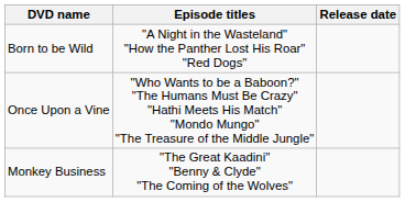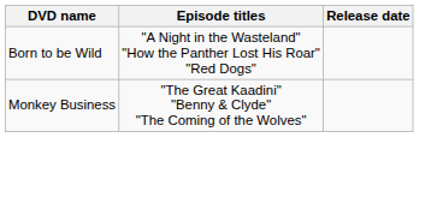 <table class="wikitable">
 <tr>
 <th>DVD name</th>
 <th>Episode titles</th>
 <th>Release date</th>
 </tr>
 <tr>
 <td>Born to be Wild</td>
 <td style="text-align:center;">"A Night in the Wasteland"<br>"How the Panther Lost His Roar"<br>"Red Dogs"</td>
 <td></td>
 </tr>
 <tr>
-<td>Once Upon a Vine</td>
-<td style="text-align:center;">"Who Wants to be a Baboon?"<br>"The Humans Must Be Crazy"<br>"Hathi Meets His Match"<br>"Mondo Mungo"<br>"The Treasure of the Middle Jungle"</td>
-<td></td>
-</tr>
-<tr>
 <td>Monkey Business</td>
 <td style="text-align:center;">"The Great Kaadini"<br>"Benny & Clyde"<br>"The Coming of the Wolves"</td>
 <td></td>
 </tr>
 </table>
